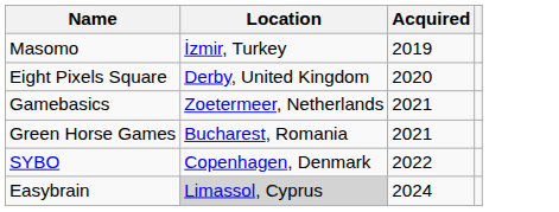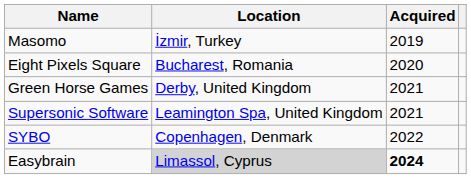 <table class=wikitable sortable plainrowheaders">
 <tr>
 <th scope="col">Name</th>
 <th scope="col">Location</th>
 <th scope="col">Acquired</th>
 <th scope="col" class="unsortable"></th>
 </tr>
 <tr>
 <td>Masomo</td>
 <td><a href='#'>İzmir</a>, Turkey</td>
 <td>2019</td>
 <td style="text-align:center;"></td>
 </tr>
 <tr>
 <td>Eight Pixels Square</td>
-<td><a href='#'>Derby</a>, United Kingdom</td>
+<td><a href='#'>Bucharest</a>, Romania</td>
 <td>2020</td>
 <td style="text-align:center;"></td>
 </tr>
 <tr>
-<td>Gamebasics</td>
-<td><a href='#'>Zoetermeer</a>, Netherlands</td>
+<td>Green Horse Games</td>
+<td><a href='#'>Derby</a>, United Kingdom</td>
 <td>2021</td>
 <td style="text-align:center;"></td>
 </tr>
 <tr>
-<td>Green Horse Games</td>
-<td><a href='#'>Bucharest</a>, Romania</td>
+<td><a href='#'>Supersonic Software</a></td>
+<td><a href='#'>Leamington Spa</a>, United Kingdom</td>
 <td>2021</td>
 <td style="text-align:center;"></td>
 </tr>
 <tr>
 <td><a href='#'>SYBO</a></td>
 <td><a href='#'>Copenhagen</a>, Denmark</td>
 <td>2022</td>
 <td style="text-align:center;"></td>
 </tr>
 <tr>
 <td>Easybrain</td>
 <td style="background: lightgrey;"><a href='#'>Limassol</a>, Cyprus</td>
-<td>2024</td>
+<td><strong>2024</strong></td>
 <td style="text-align: center;"></td>
 </tr>
 </table>
